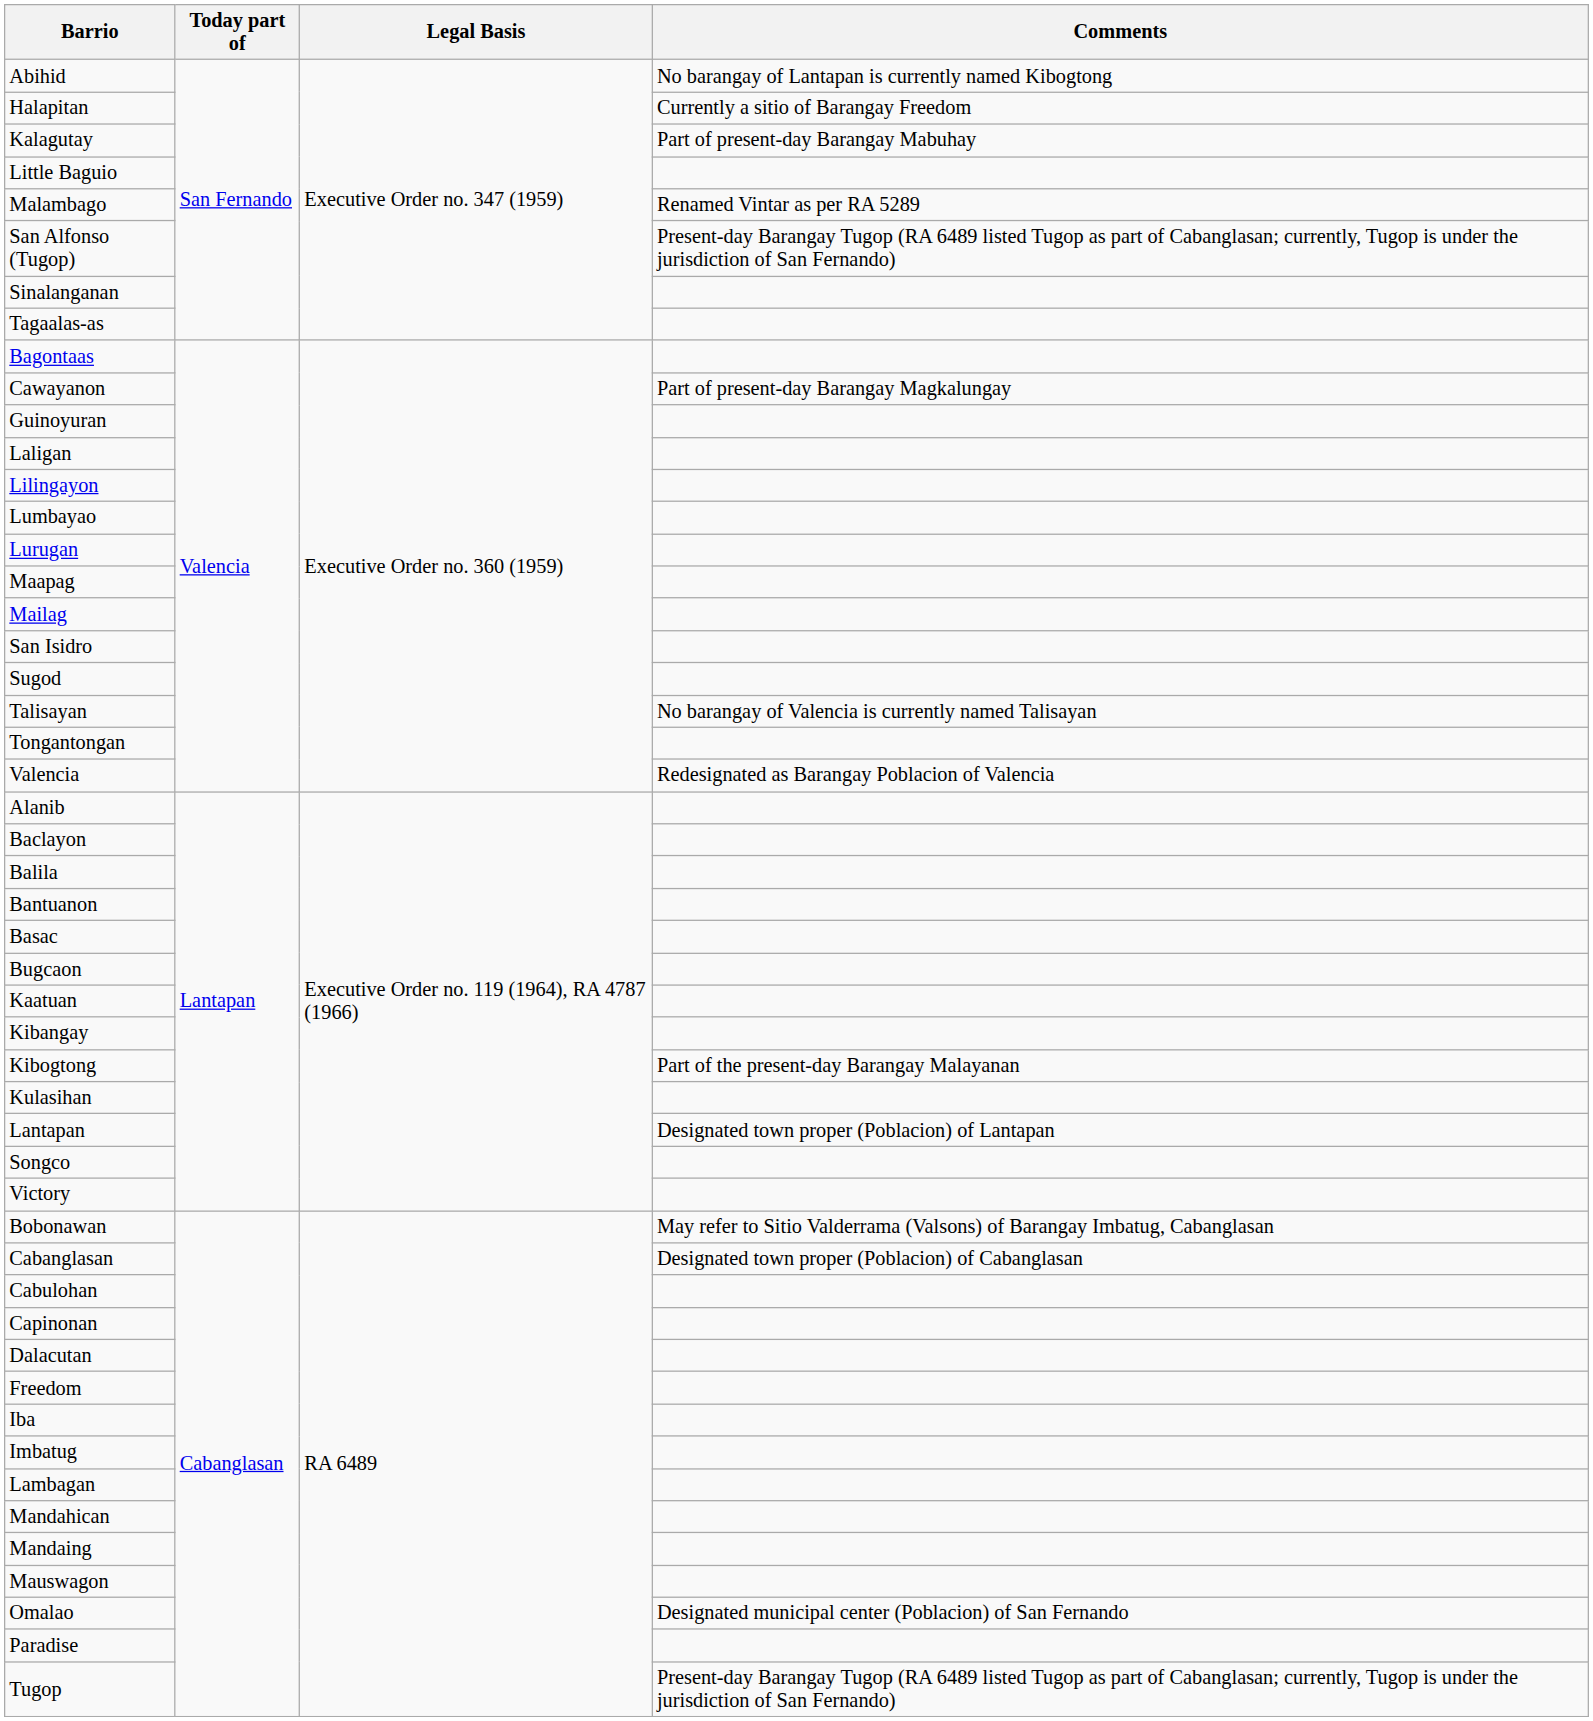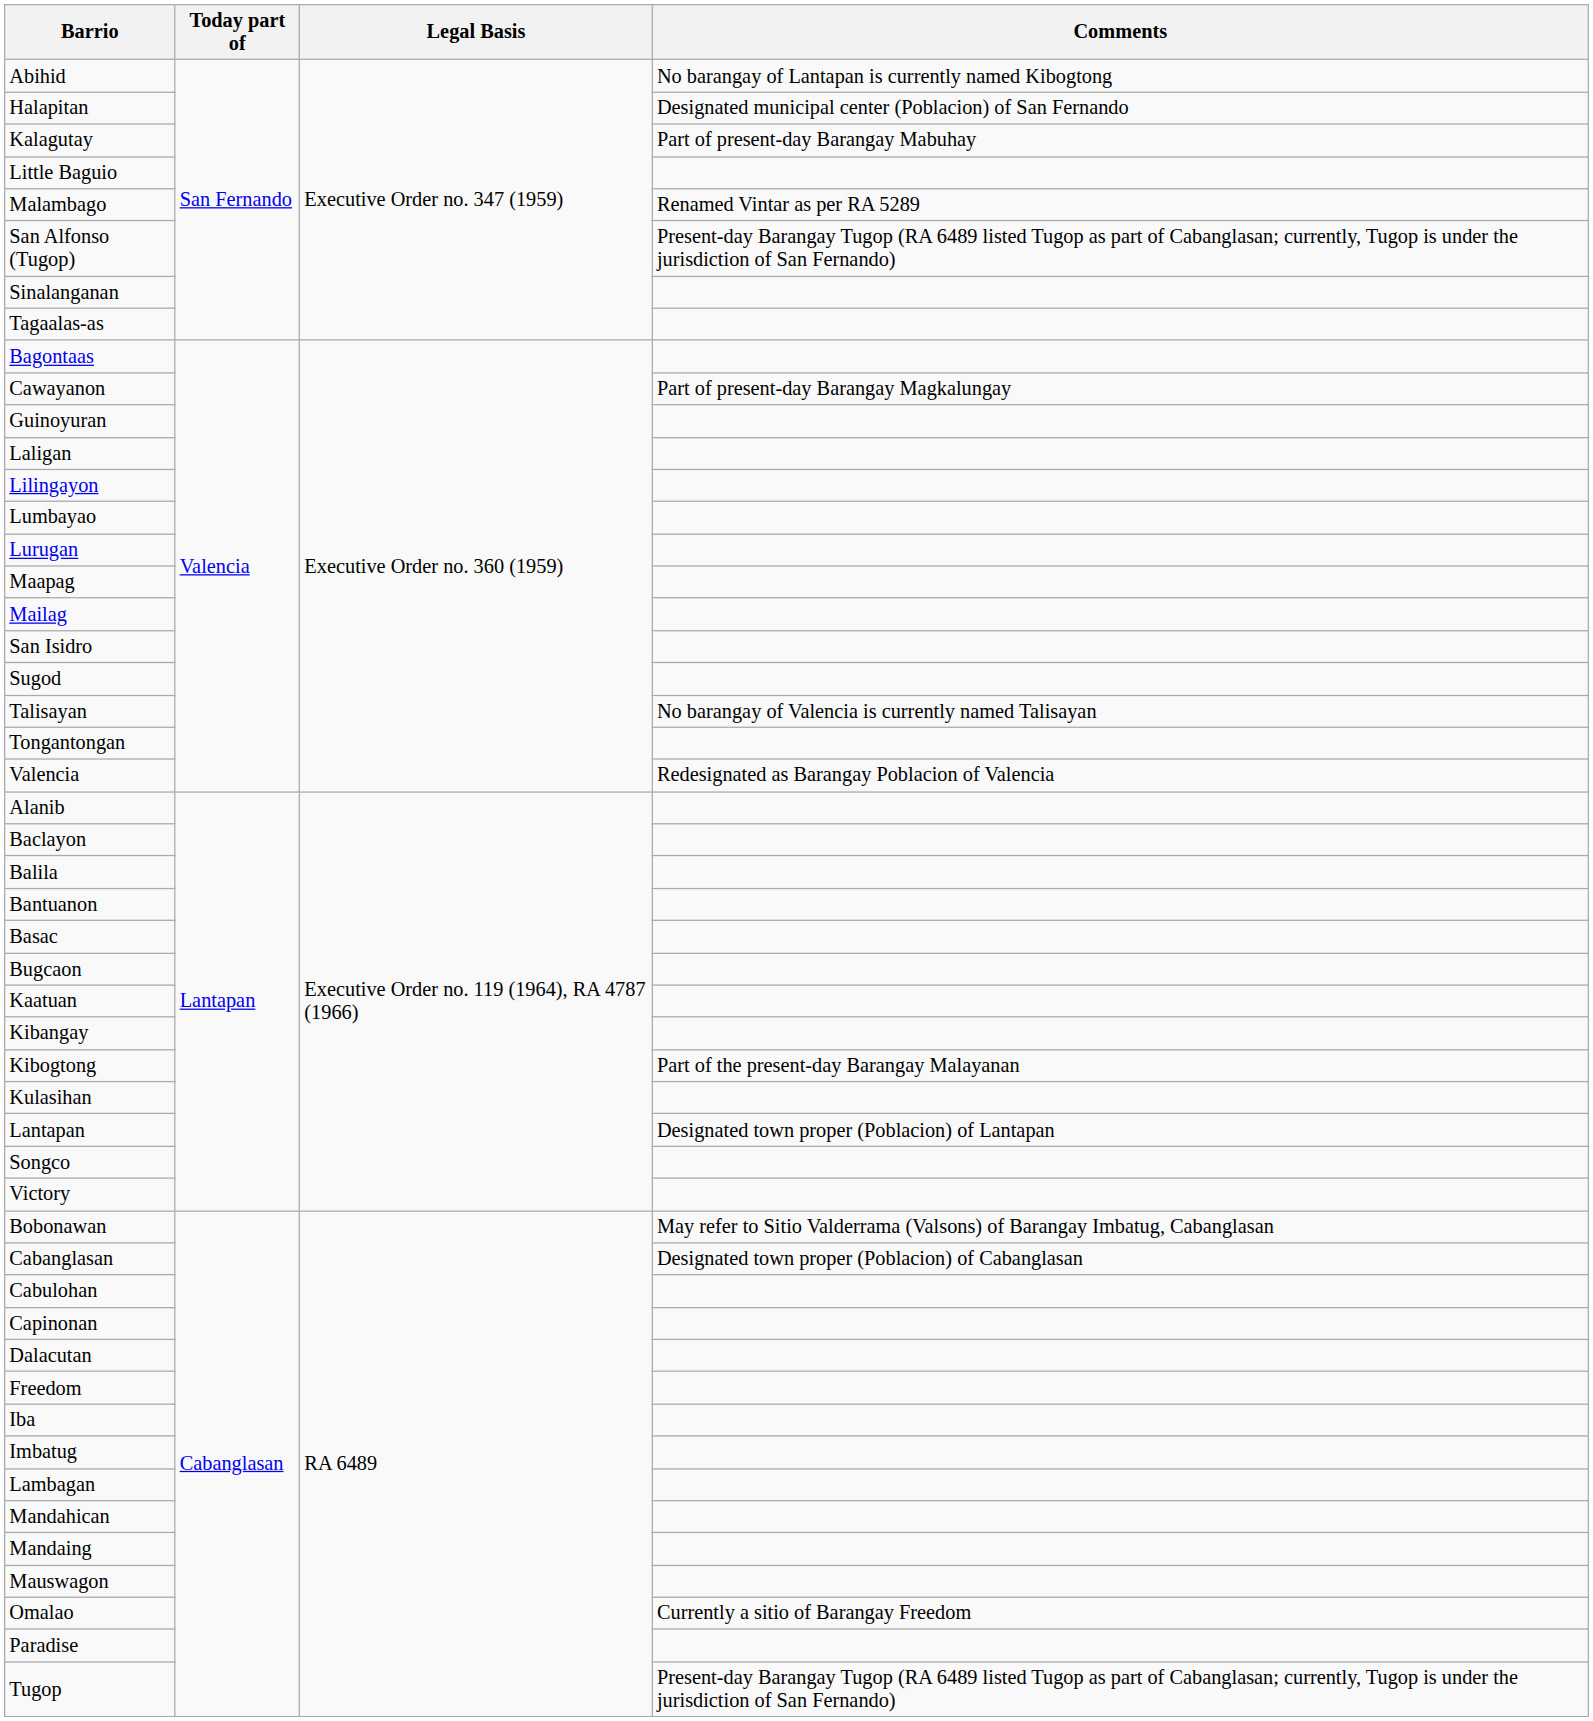 <table class="wikitable">
 <tr>
 <th>Barrio</th>
 <th>Today part of</th>
 <th>Legal Basis</th>
 <th>Comments</th>
 </tr>
 <tr>
 <td>Abihid</td>
 <td rowspan="8"><a href='#'>San Fernando</a></td>
 <td rowspan="8">Executive Order no. 347 (1959)</td>
 <td>No barangay of Lantapan is currently named Kibogtong</td>
 </tr>
 <tr>
 <td>Halapitan</td>
-<td>Currently a sitio of Barangay Freedom</td>
+<td>Designated municipal center (Poblacion) of San Fernando</td>
 </tr>
 <tr>
 <td>Kalagutay</td>
 <td>Part of present-day Barangay Mabuhay</td>
 </tr>
 <tr>
 <td>Little Baguio</td>
 <td></td>
 </tr>
 <tr>
 <td>Malambago</td>
 <td>Renamed Vintar as per RA 5289</td>
 </tr>
 <tr>
 <td>San Alfonso (Tugop)</td>
 <td>Present-day Barangay Tugop (RA 6489 listed Tugop as part of Cabanglasan; currently, Tugop is under the jurisdiction of San Fernando)</td>
 </tr>
 <tr>
 <td>Sinalanganan</td>
 <td></td>
 </tr>
 <tr>
 <td>Tagaalas-as</td>
 <td></td>
 </tr>
 <tr>
 <td><a href='#'>Bagontaas</a></td>
 <td rowspan="14"><a href='#'>Valencia</a></td>
 <td rowspan="14">Executive Order no. 360 (1959)</td>
 <td></td>
 </tr>
 <tr>
 <td>Cawayanon</td>
 <td>Part of present-day Barangay Magkalungay</td>
 </tr>
 <tr>
 <td>Guinoyuran</td>
 <td></td>
 </tr>
 <tr>
 <td>Laligan</td>
 <td></td>
 </tr>
 <tr>
 <td><a href='#'>Lilingayon</a></td>
 <td></td>
 </tr>
 <tr>
 <td>Lumbayao</td>
 <td></td>
 </tr>
 <tr>
 <td><a href='#'>Lurugan</a></td>
 <td></td>
 </tr>
 <tr>
 <td>Maapag</td>
 <td></td>
 </tr>
 <tr>
 <td><a href='#'>Mailag</a></td>
 <td></td>
 </tr>
 <tr>
 <td>San Isidro</td>
 <td></td>
 </tr>
 <tr>
 <td>Sugod</td>
 <td></td>
 </tr>
 <tr>
 <td>Talisayan</td>
 <td>No barangay of Valencia is currently named Talisayan</td>
 </tr>
 <tr>
 <td>Tongantongan</td>
 <td></td>
 </tr>
 <tr>
 <td>Valencia</td>
 <td>Redesignated as Barangay Poblacion of Valencia</td>
 </tr>
 <tr>
 <td>Alanib</td>
 <td rowspan="13"><a href='#'>Lantapan</a></td>
 <td rowspan="13">Executive Order no. 119 (1964), RA 4787 (1966)</td>
 <td></td>
 </tr>
 <tr>
 <td>Baclayon</td>
 <td></td>
 </tr>
 <tr>
 <td>Balila</td>
 <td></td>
 </tr>
 <tr>
 <td>Bantuanon</td>
 <td></td>
 </tr>
 <tr>
 <td>Basac</td>
 <td></td>
 </tr>
 <tr>
 <td>Bugcaon</td>
 <td></td>
 </tr>
 <tr>
 <td>Kaatuan</td>
 <td></td>
 </tr>
 <tr>
 <td>Kibangay</td>
 <td></td>
 </tr>
 <tr>
 <td>Kibogtong</td>
 <td>Part of the present-day Barangay Malayanan</td>
 </tr>
 <tr>
 <td>Kulasihan</td>
 <td></td>
 </tr>
 <tr>
 <td>Lantapan</td>
 <td>Designated town proper (Poblacion) of Lantapan</td>
 </tr>
 <tr>
 <td>Songco</td>
 <td></td>
 </tr>
 <tr>
 <td>Victory</td>
 <td></td>
 </tr>
 <tr>
 <td>Bobonawan</td>
 <td rowspan="15"><a href='#'>Cabanglasan</a></td>
 <td rowspan="15">RA 6489</td>
 <td>May refer to Sitio Valderrama (Valsons) of Barangay Imbatug, Cabanglasan</td>
 </tr>
 <tr>
 <td>Cabanglasan</td>
 <td>Designated town proper (Poblacion) of Cabanglasan</td>
 </tr>
 <tr>
 <td>Cabulohan</td>
 <td></td>
 </tr>
 <tr>
 <td>Capinonan</td>
 <td></td>
 </tr>
 <tr>
 <td>Dalacutan</td>
 <td></td>
 </tr>
 <tr>
 <td>Freedom</td>
 <td></td>
 </tr>
 <tr>
 <td>Iba</td>
 <td></td>
 </tr>
 <tr>
 <td>Imbatug</td>
 <td></td>
 </tr>
 <tr>
 <td>Lambagan</td>
 <td></td>
 </tr>
 <tr>
 <td>Mandahican</td>
 <td></td>
 </tr>
 <tr>
 <td>Mandaing</td>
 <td></td>
 </tr>
 <tr>
 <td>Mauswagon</td>
 <td></td>
 </tr>
 <tr>
 <td>Omalao</td>
-<td>Designated municipal center (Poblacion) of San Fernando</td>
+<td>Currently a sitio of Barangay Freedom</td>
 </tr>
 <tr>
 <td>Paradise</td>
 <td></td>
 </tr>
 <tr>
 <td>Tugop</td>
 <td>Present-day Barangay Tugop (RA 6489 listed Tugop as part of Cabanglasan; currently, Tugop is under the jurisdiction of San Fernando)</td>
 </tr>
 </table>
